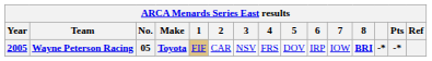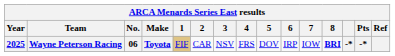 <table class="wikitable" style="text-align:center; font-size:75%">
 <tr>
 <th colspan=21><a href='#'>ARCA Menards Series East</a> results</th>
 </tr>
 <tr>
 <th>Year</th>
 <th>Team</th>
 <th>No.</th>
 <th>Make</th>
 <th>1</th>
 <th>2</th>
 <th>3</th>
 <th>4</th>
 <th>5</th>
 <th>6</th>
 <th>7</th>
 <th>8</th>
 <th></th>
 <th>Pts</th>
 <th>Ref</th>
 </tr>
 <tr>
-<th><a href='#'>2005</a></th>
+<th><a href='#'>2025</a></th>
 <th><a href='#'>Wayne Peterson Racing</a></th>
-<th>05</th>
+<th>06</th>
 <th><a href='#'>Toyota</a></th>
 <td style="background:#DFC484;"><a href='#'>FIF</a><br></td>
 <td><a href='#'>CAR</a></td>
 <td><a href='#'>NSV</a></td>
 <td><a href='#'>FRS</a></td>
 <td><a href='#'>DOV</a></td>
 <td><a href='#'>IRP</a></td>
 <td><a href='#'>IOW</a></td>
 <td><strong><a href='#'>BRI</a></strong></td>
 <th>-*</th>
 <th>-*</th>
 <th></th>
 </tr>
 </table>
